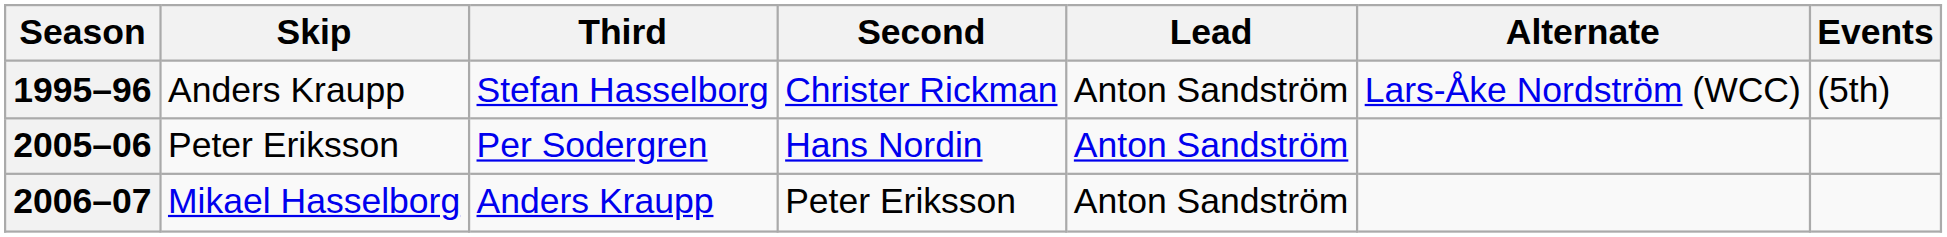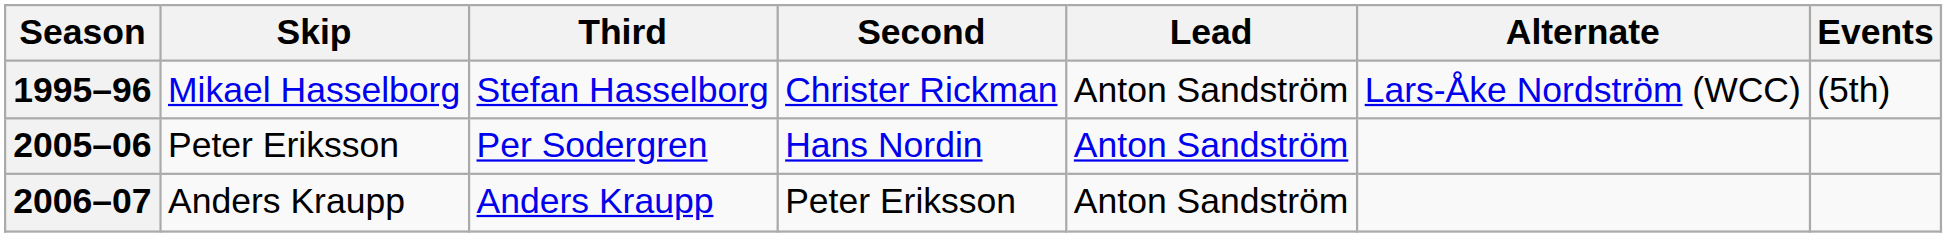 <table class="wikitable">
 <tr>
 <th scope="col">Season</th>
 <th scope="col">Skip</th>
 <th scope="col">Third</th>
 <th scope="col">Second</th>
 <th scope="col">Lead</th>
 <th scope="col">Alternate</th>
 <th scope="col">Events</th>
 </tr>
 <tr>
 <th scope="row">1995–96</th>
-<td>Anders Kraupp</td>
+<td><a href='#'>Mikael Hasselborg</a></td>
 <td><a href='#'>Stefan Hasselborg</a></td>
 <td><a href='#'>Christer Rickman</a></td>
 <td>Anton Sandström</td>
 <td><a href='#'>Lars-Åke Nordström</a> (WCC)</td>
 <td> (5th)</td>
 </tr>
 <tr>
 <th scope="row">2005–06</th>
 <td>Peter Eriksson</td>
 <td><a href='#'>Per Sodergren</a></td>
 <td><a href='#'>Hans Nordin</a></td>
 <td><a href='#'>Anton Sandström</a></td>
 <td></td>
 <td></td>
 </tr>
 <tr>
 <th scope="row">2006–07</th>
-<td><a href='#'>Mikael Hasselborg</a></td>
+<td>Anders Kraupp</td>
 <td><a href='#'>Anders Kraupp</a></td>
 <td>Peter Eriksson</td>
 <td>Anton Sandström</td>
 <td></td>
 <td></td>
 </tr>
 </table>
